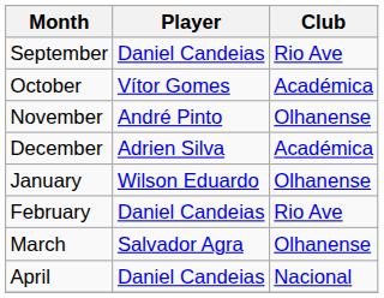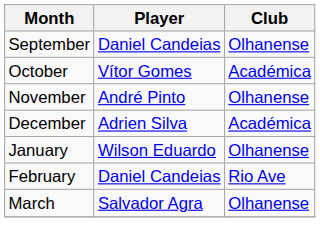 <table class="wikitable" style="font-size:95%">
 <tr>
 <th>Month</th>
 <th>Player</th>
 <th>Club</th>
 </tr>
 <tr --->
 <td>September</td>
 <td> <a href='#'>Daniel Candeias</a></td>
-<td><a href='#'>Rio Ave</a></td>
+<td><a href='#'>Olhanense</a></td>
 </tr>
 <tr>
 <td>October</td>
 <td> <a href='#'>Vítor Gomes</a></td>
 <td><a href='#'>Académica</a></td>
 </tr>
 <tr>
 <td>November</td>
 <td> <a href='#'>André Pinto</a></td>
 <td><a href='#'>Olhanense</a></td>
 </tr>
 <tr>
 <td>December</td>
 <td> <a href='#'>Adrien Silva</a></td>
 <td><a href='#'>Académica</a></td>
 </tr>
 <tr>
 <td>January</td>
 <td> <a href='#'>Wilson Eduardo</a></td>
 <td><a href='#'>Olhanense</a></td>
 </tr>
 <tr>
 <td>February</td>
 <td> <a href='#'>Daniel Candeias</a></td>
 <td><a href='#'>Rio Ave</a></td>
 </tr>
 <tr>
 <td>March</td>
 <td> <a href='#'>Salvador Agra</a></td>
 <td><a href='#'>Olhanense</a></td>
 </tr>
 <tr>
-<td>April</td>
-<td> <a href='#'>Daniel Candeias</a></td>
-<td><a href='#'>Nacional</a></td>
-</tr>
-<tr>
 </tr>
 </table>
